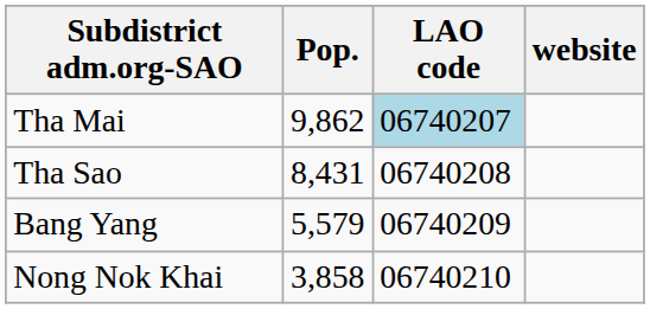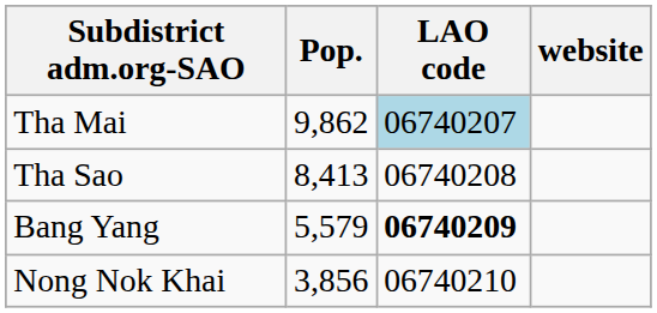 <table class="wikitable" style="width:50%;">
 <tr>
 <th>Subdistrict adm.org-SAO</th>
 <th>Pop.</th>
 <th>LAO code</th>
 <th>website</th>
 </tr>
 <tr>
 <td>Tha Mai</td>
 <td>9,862</td>
 <td style="background: lightblue;">06740207</td>
 <td></td>
 </tr>
 <tr>
 <td>Tha Sao</td>
-<td>8,431</td>
+<td>8,413</td>
 <td>06740208</td>
 <td></td>
 </tr>
 <tr>
 <td>Bang Yang</td>
 <td>5,579</td>
-<td>06740209</td>
+<td><strong>06740209</strong></td>
 <td></td>
 </tr>
 <tr>
 <td>Nong Nok Khai</td>
-<td>3,858</td>
+<td>3,856</td>
 <td>06740210</td>
 <td></td>
 </tr>
 </table>
